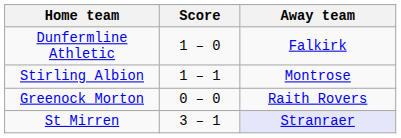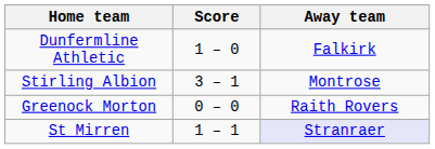 <table class="wikitable" style="text-align: center">
 <tr>
 <th width=140>Home team</th>
 <th width=70>Score</th>
 <th width=140>Away team</th>
 </tr>
 <tr>
 <td><a href='#'>Dunfermline Athletic</a></td>
 <td>1 – 0</td>
 <td><a href='#'>Falkirk</a></td>
 </tr>
 <tr>
 <td><a href='#'>Stirling Albion</a></td>
-<td>1 – 1</td>
+<td>3 – 1</td>
 <td><a href='#'>Montrose</a></td>
 </tr>
 <tr>
 <td><a href='#'>Greenock Morton</a></td>
 <td>0 – 0</td>
 <td><a href='#'>Raith Rovers</a></td>
 </tr>
 <tr>
 <td><a href='#'>St Mirren</a></td>
-<td>3 – 1</td>
+<td>1 – 1</td>
 <td style="background: lavender;"><a href='#'>Stranraer</a></td>
 </tr>
 </table>
